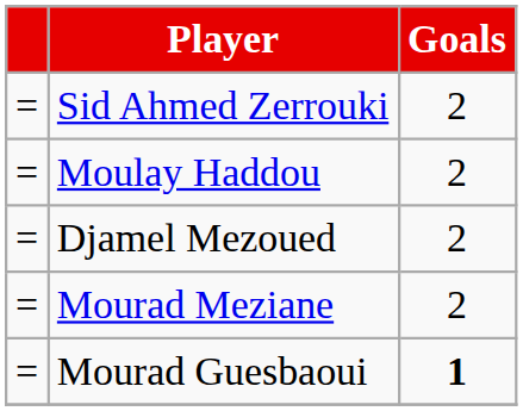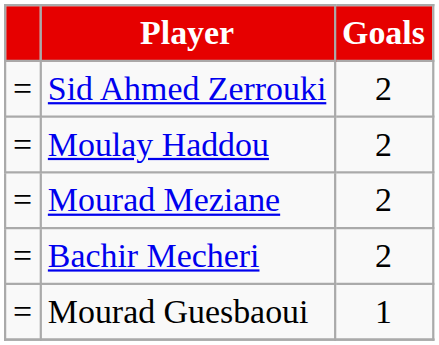 <table border="0" class="wikitable" style="text-align:center;font-size:95%">
 <tr>
 <th scope=col style="color:#FFFFFF; background:#E60000;"></th>
 <th scope=col style="color:#FFFFFF; background:#E60000;">Player</th>
 <th scope=col style="color:#FFFFFF; background:#E60000;">Goals</th>
 </tr>
 <tr>
 <td align=left>=</td>
 <td align=left> <a href='#'>Sid Ahmed Zerrouki</a></td>
 <td align=center>2</td>
 </tr>
 <tr>
 <td align=left>=</td>
 <td align=left> <a href='#'>Moulay Haddou</a></td>
 <td align=center>2</td>
 </tr>
 <tr>
 <td align=left>=</td>
-<td align=left> Djamel Mezoued</td>
-<td align=center>2</td>
-</tr>
-<tr>
-<td align=left>=</td>
 <td align=left> <a href='#'>Mourad Meziane</a></td>
 <td align=center>2</td>
 </tr>
 <tr>
 <td align=left>=</td>
+<td align=left> <a href='#'>Bachir Mecheri</a></td>
+<td align=center>2</td>
+</tr>
+<tr>
+<td align=left>=</td>
 <td align=left> Mourad Guesbaoui</td>
-<td align=center><strong>1</strong></td>
+<td align=center>1</td>
 </tr>
 <tr>
 </tr>
 </table>
